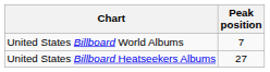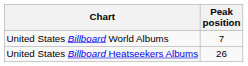 <table class="wikitable" style="text-align:center;">
 <tr>
 <th>Chart</th>
 <th>Peak<br>position</th>
 </tr>
 <tr>
 <td align="left">United States <em><a href='#'>Billboard</a></em> World Albums</td>
 <td>7</td>
 </tr>
 <tr>
 <td align="left">United States <a href='#'><em>Billboard</em> Heatseekers Albums</a></td>
-<td>27</td>
+<td>26</td>
 </tr>
 </table>
